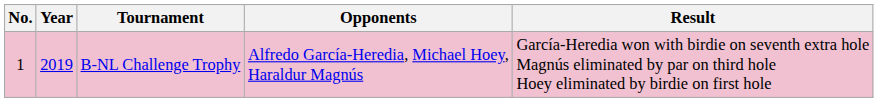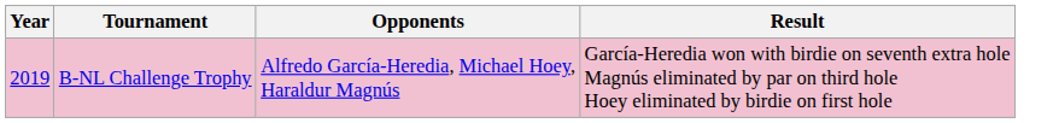 <table class="wikitable" style="font-size:95%;">
 <tr>
-<th>No.</th>
 <th>Year</th>
 <th>Tournament</th>
 <th>Opponents</th>
 <th>Result</th>
 </tr>
 <tr style="background:#F2C1D1;">
-<td align=center>1</td>
 <td><a href='#'>2019</a></td>
 <td><a href='#'>B-NL Challenge Trophy</a></td>
 <td> <a href='#'>Alfredo García-Heredia</a>,  <a href='#'>Michael Hoey</a>,<br> <a href='#'>Haraldur Magnús</a></td>
 <td>García-Heredia won with birdie on seventh extra hole<br>Magnús eliminated by par on third hole<br>Hoey eliminated by birdie on first hole</td>
 </tr>
 </table>
